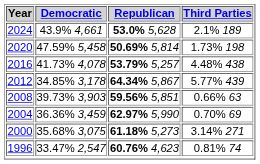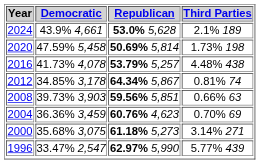 <table border = “2”>
 <tr style="background:lightgrey;">
 <th>Year</th>
 <th><a href='#'>Democratic</a></th>
 <th><a href='#'>Republican</a></th>
 <th><a href='#'>Third Parties</a></th>
 </tr>
 <tr>
 <td align="center" ><a href='#'>2024</a></td>
 <td align="center" >43.9% <em>4,661</em></td>
 <td align="center" ><strong>53.0%</strong> <em>5,628</em></td>
 <td align="center" >2.1% <em>189</em></td>
 </tr>
 <tr>
 <td align="center" ><a href='#'>2020</a></td>
 <td align="center" >47.59% <em>5,458</em></td>
 <td align="center" ><strong>50.69%</strong> <em>5,814</em></td>
 <td align="center" >1.73% <em>198</em></td>
 </tr>
 <tr>
 <td align="center" ><a href='#'>2016</a></td>
 <td align="center" >41.73% <em>4,078</em></td>
 <td align="center" ><strong>53.79%</strong> <em>5,257</em></td>
 <td align="center" >4.48% <em>438</em></td>
 </tr>
 <tr>
 <td align="center" ><a href='#'>2012</a></td>
 <td align="center" >34.85% <em>3,178</em></td>
 <td align="center" ><strong>64.34%</strong> <em>5,867</em></td>
-<td align="center" >5.77% <em>439</em></td>
+<td align="center" >0.81% <em>74</em></td>
 </tr>
 <tr>
 <td align="center" ><a href='#'>2008</a></td>
 <td align="center" >39.73% <em>3,903</em></td>
 <td align="center" ><strong>59.56%</strong> <em>5,851</em></td>
 <td align="center" >0.66% <em>63</em></td>
 </tr>
 <tr>
 <td align="center" ><a href='#'>2004</a></td>
 <td align="center" >36.36% <em>3,459</em></td>
-<td align="center" ><strong>62.97%</strong> <em>5,990</em></td>
+<td align="center" ><strong>60.76%</strong> <em>4,623</em></td>
 <td align="center" >0.70% <em>69</em></td>
 </tr>
 <tr>
 <td align="center" ><a href='#'>2000</a></td>
 <td align="center" >35.68% <em>3,075</em></td>
 <td align="center" ><strong>61.18%</strong> <em>5,273</em></td>
 <td align="center" >3.14% <em>271</em></td>
 </tr>
 <tr>
 <td align="center" ><a href='#'>1996</a></td>
 <td align="center" >33.47% <em>2,547</em></td>
-<td align="center" ><strong>60.76%</strong> <em>4,623</em></td>
-<td align="center" >0.81% <em>74</em></td>
+<td align="center" ><strong>62.97%</strong> <em>5,990</em></td>
+<td align="center" >5.77% <em>439</em></td>
 </tr>
 <tr>
 </tr>
 </table>
